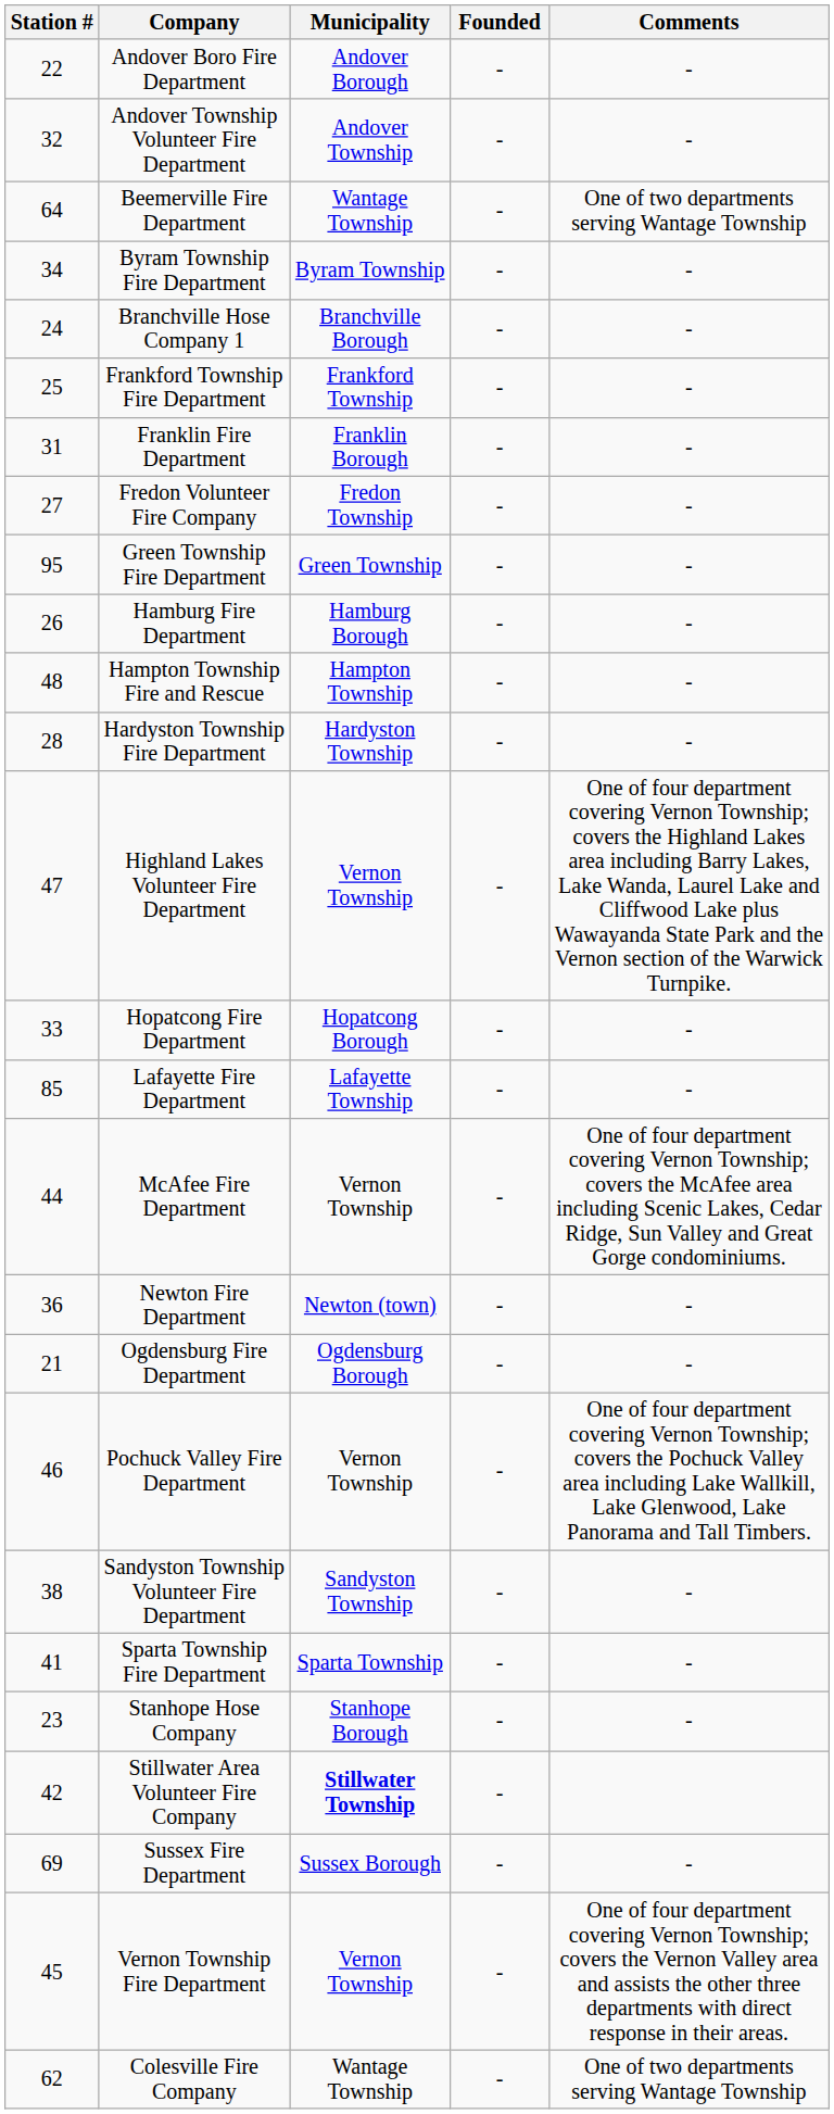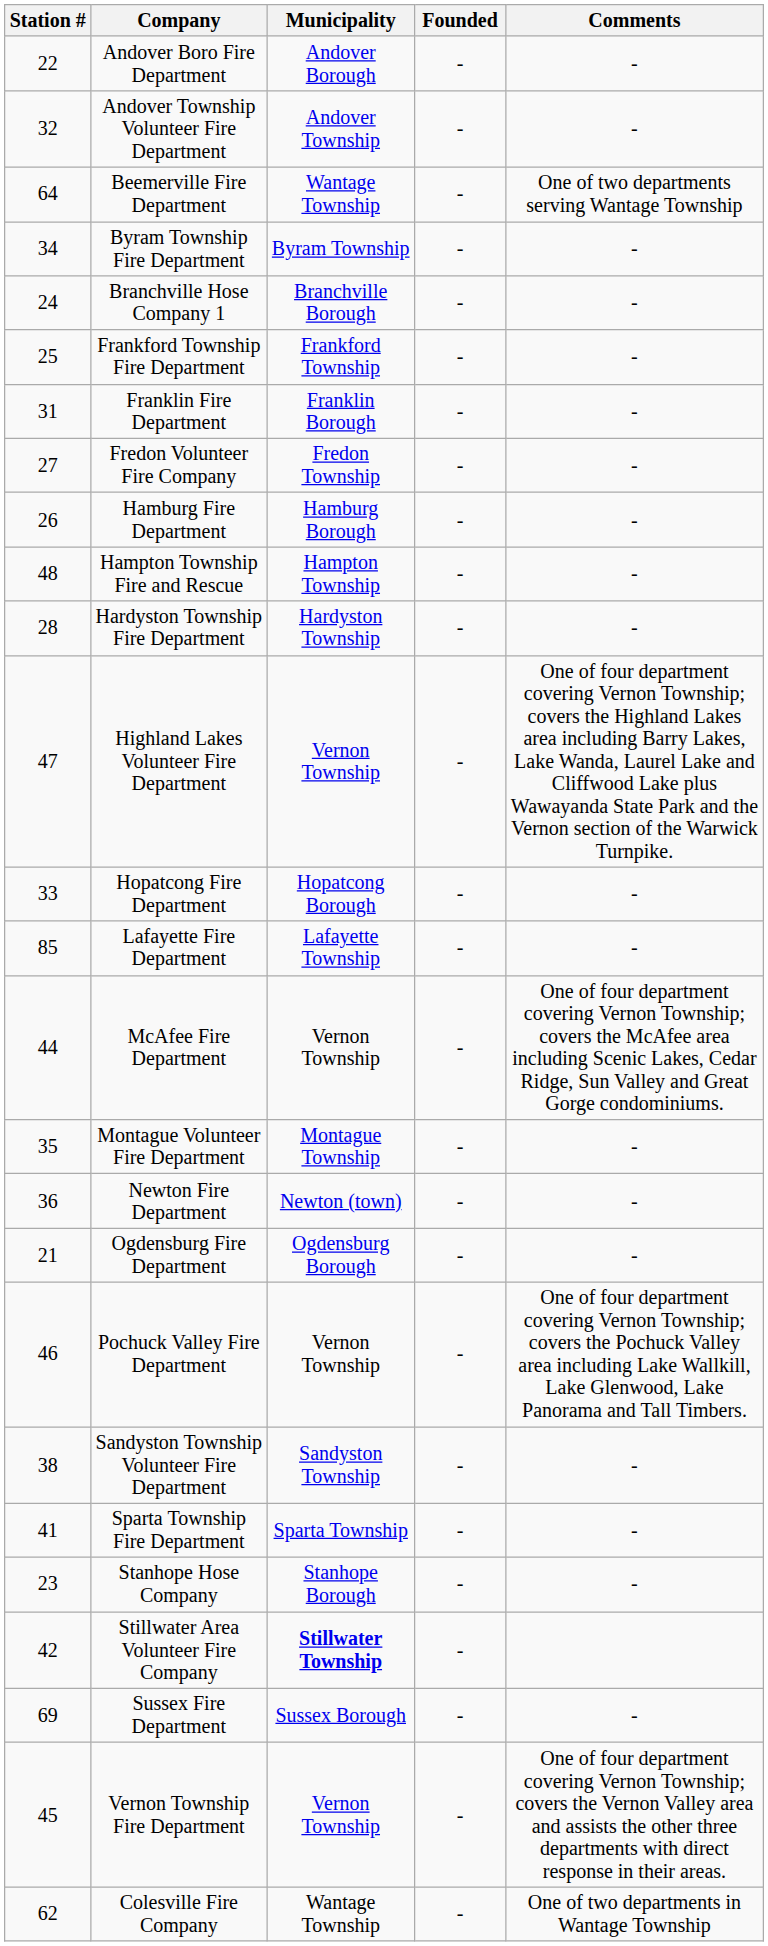 <table class="wikitable" border="1" style="text-align:center">
 <tr>
 <th scope=col width=100>Station #</th>
 <th scope=col width=300>Company</th>
 <th scope=col width=180>Municipality</th>
 <th scope=col width=80>Founded</th>
 <th scope=col width=500>Comments</th>
 </tr>
 <tr>
 <td>22</td>
 <td>Andover Boro Fire Department</td>
 <td><a href='#'>Andover Borough</a></td>
 <td>-</td>
 <td>-</td>
 </tr>
 <tr>
 <td>32</td>
 <td>Andover Township Volunteer Fire Department</td>
 <td><a href='#'>Andover Township</a></td>
 <td>-</td>
 <td>-</td>
 </tr>
 <tr>
 <td>64</td>
 <td>Beemerville Fire Department</td>
 <td><a href='#'>Wantage Township</a></td>
 <td>-</td>
 <td>One of two departments serving Wantage Township</td>
 </tr>
 <tr>
 <td>34</td>
 <td>Byram Township Fire Department</td>
 <td><a href='#'>Byram Township</a></td>
 <td>-</td>
 <td>-</td>
 </tr>
 <tr>
 <td>24</td>
 <td>Branchville Hose Company 1</td>
 <td><a href='#'>Branchville Borough</a></td>
 <td>-</td>
 <td>-</td>
 </tr>
 <tr>
 <td>25</td>
 <td>Frankford Township Fire Department</td>
 <td><a href='#'>Frankford Township</a></td>
 <td>-</td>
 <td>-</td>
 </tr>
 <tr>
 <td>31</td>
 <td>Franklin Fire Department</td>
 <td><a href='#'>Franklin Borough</a></td>
 <td>-</td>
 <td>-</td>
 </tr>
 <tr>
 <td>27</td>
 <td>Fredon Volunteer Fire Company</td>
 <td><a href='#'>Fredon Township</a></td>
 <td>-</td>
 <td>-</td>
 </tr>
 <tr>
-<td>95</td>
-<td>Green Township Fire Department</td>
-<td><a href='#'>Green Township</a></td>
-<td>-</td>
-<td>-</td>
-</tr>
-<tr>
 <td>26</td>
 <td>Hamburg Fire Department</td>
 <td><a href='#'>Hamburg Borough</a></td>
 <td>-</td>
 <td>-</td>
 </tr>
 <tr>
 <td>48</td>
 <td>Hampton Township Fire and Rescue</td>
 <td><a href='#'>Hampton Township</a></td>
 <td>-</td>
 <td>-</td>
 </tr>
 <tr>
 <td>28</td>
 <td>Hardyston Township Fire Department</td>
 <td><a href='#'>Hardyston Township</a></td>
 <td>-</td>
 <td>-</td>
 </tr>
 <tr>
 <td>47</td>
 <td>Highland Lakes Volunteer Fire Department</td>
 <td><a href='#'>Vernon Township</a></td>
 <td>-</td>
 <td>One of four department covering Vernon Township; covers the Highland Lakes area including Barry Lakes, Lake Wanda, Laurel Lake and Cliffwood Lake plus Wawayanda State Park and the Vernon section of the Warwick Turnpike.</td>
 </tr>
 <tr>
 <td>33</td>
 <td>Hopatcong Fire Department</td>
 <td><a href='#'>Hopatcong Borough</a></td>
 <td>-</td>
 <td>-</td>
 </tr>
 <tr>
 <td>85</td>
 <td>Lafayette Fire Department</td>
 <td><a href='#'>Lafayette Township</a></td>
 <td>-</td>
 <td>-</td>
 </tr>
 <tr>
 <td>44</td>
 <td>McAfee Fire Department</td>
 <td>Vernon Township</td>
 <td>-</td>
 <td>One of four department covering Vernon Township; covers the McAfee area including Scenic Lakes, Cedar Ridge, Sun Valley and Great Gorge condominiums.</td>
+</tr>
+<tr>
+<td>35</td>
+<td>Montague Volunteer Fire Department</td>
+<td><a href='#'>Montague Township</a></td>
+<td>-</td>
+<td>-</td>
 </tr>
 <tr>
 <td>36</td>
 <td>Newton Fire Department</td>
 <td><a href='#'>Newton (town)</a></td>
 <td>-</td>
 <td>-</td>
 </tr>
 <tr>
 <td>21</td>
 <td>Ogdensburg Fire Department</td>
 <td><a href='#'>Ogdensburg Borough</a></td>
 <td>-</td>
 <td>-</td>
 </tr>
 <tr>
 <td>46</td>
 <td>Pochuck Valley Fire Department</td>
 <td>Vernon Township</td>
 <td>-</td>
 <td>One of four department covering Vernon Township; covers the Pochuck Valley area including Lake Wallkill, Lake Glenwood, Lake Panorama and Tall Timbers.</td>
 </tr>
 <tr>
 <td>38</td>
 <td>Sandyston Township Volunteer Fire Department</td>
 <td><a href='#'>Sandyston Township</a></td>
 <td>-</td>
 <td>-</td>
 </tr>
 <tr>
 <td>41</td>
 <td>Sparta Township Fire Department</td>
 <td><a href='#'>Sparta Township</a></td>
 <td>-</td>
 <td>-</td>
 </tr>
 <tr>
 <td>23</td>
 <td>Stanhope Hose Company</td>
 <td><a href='#'>Stanhope Borough</a></td>
 <td>-</td>
 <td>-</td>
 </tr>
 <tr>
 <td>42</td>
 <td>Stillwater Area Volunteer Fire Company</td>
 <td><strong><a href='#'>Stillwater Township</a></strong></td>
 <td>-</td>
 <td></td>
 </tr>
 <tr>
 <td>69</td>
 <td>Sussex Fire Department</td>
 <td><a href='#'>Sussex Borough</a></td>
 <td>-</td>
 <td>-</td>
 </tr>
 <tr>
 <td>45</td>
 <td>Vernon Township Fire Department</td>
 <td><a href='#'>Vernon Township</a></td>
 <td>-</td>
 <td>One of four department covering Vernon Township; covers the Vernon Valley area and assists the other three departments with direct response in their areas.</td>
 </tr>
 <tr>
 <td>62</td>
 <td>Colesville Fire Company</td>
 <td>Wantage Township</td>
 <td>-</td>
-<td>One of two departments serving Wantage Township</td>
+<td>One of two departments in Wantage Township</td>
 </tr>
 </table>
